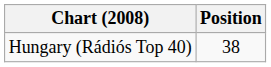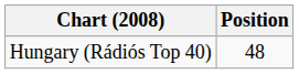 <table class="wikitable">
 <tr>
 <th>Chart (2008)</th>
 <th>Position</th>
 </tr>
 <tr>
 <td>Hungary (Rádiós Top 40)</td>
-<td style="text-align:center;">38</td>
+<td style="text-align:center;">48</td>
 </tr>
 </table>
